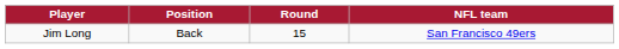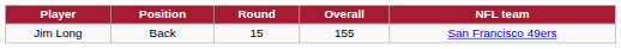 <table class="wikitable" width="65%">
 <tr align="center"  style="background:#A81933;color:#FFFFFF;">
 <td><strong>Player</strong></td>
 <td><strong>Position</strong></td>
 <td><strong>Round</strong></td>
+<td><strong>Overall</strong></td>
 <td><strong>NFL team</strong></td>
 </tr>
 <tr align="center" bgcolor="">
 <td>Jim Long</td>
 <td>Back</td>
 <td>15</td>
+<td>155</td>
 <td><a href='#'>San Francisco 49ers</a></td>
 </tr>
 </table>
